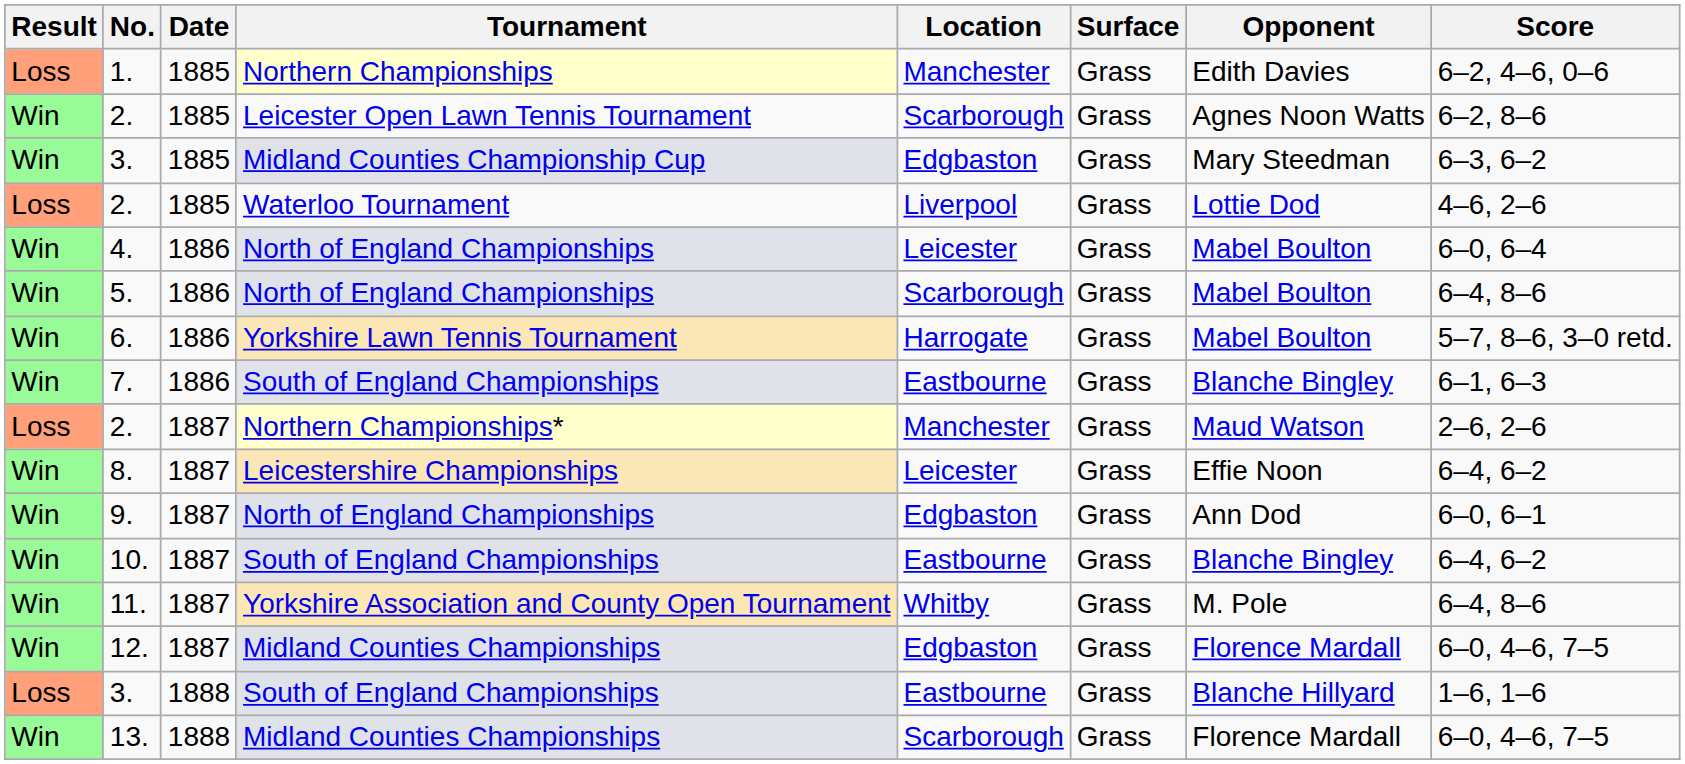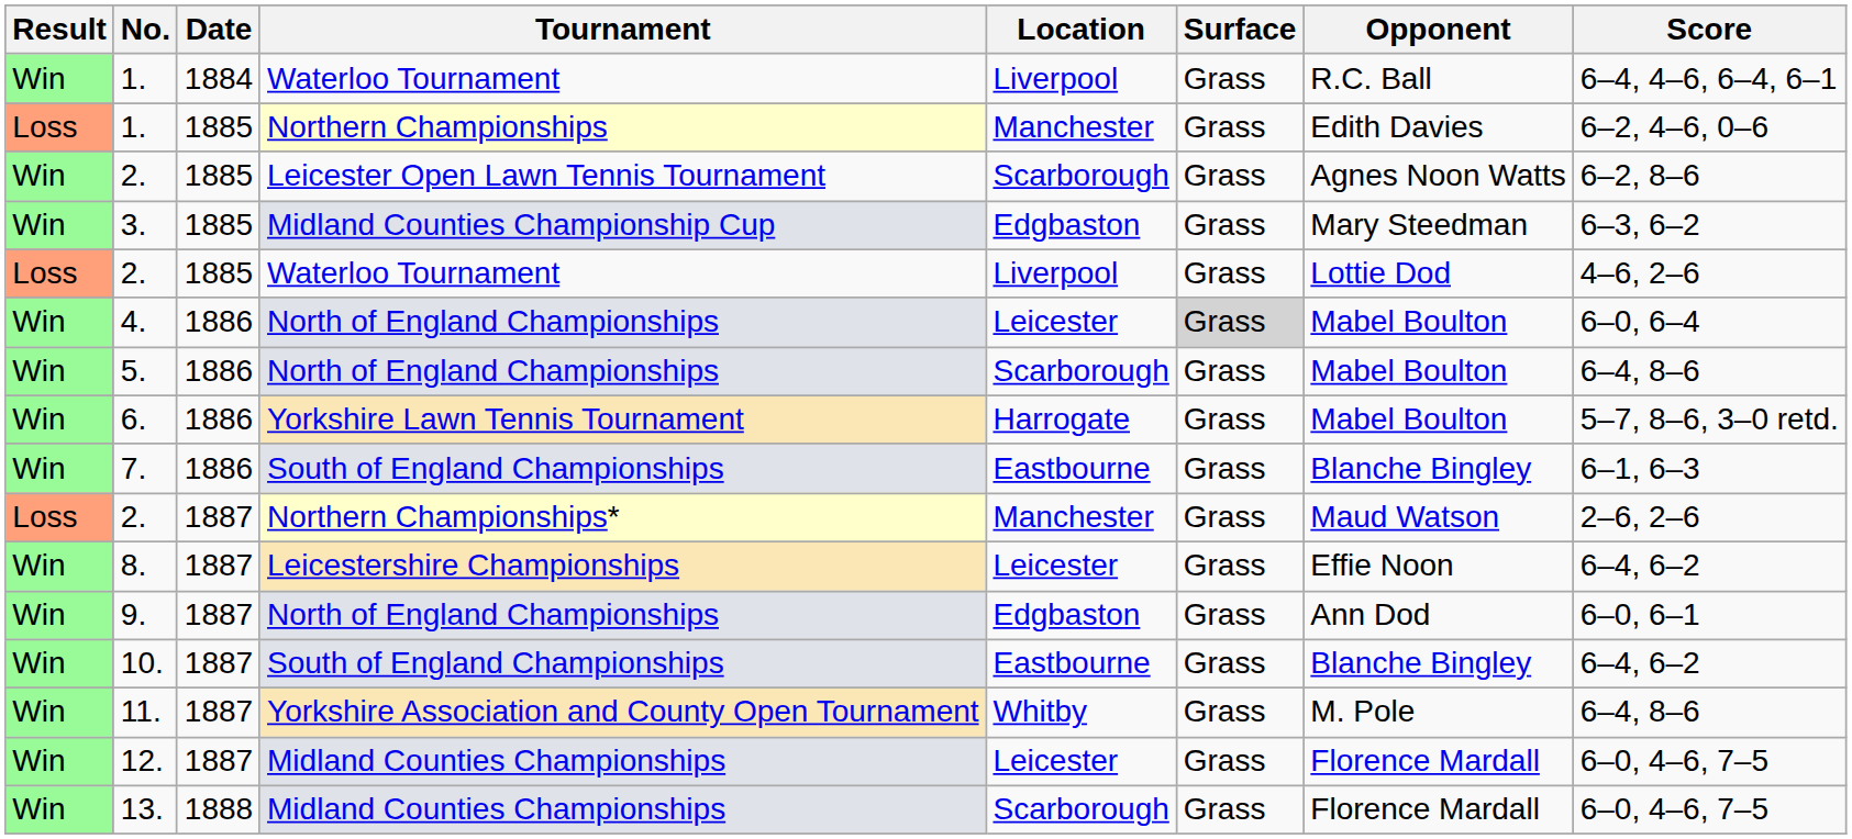 <table class="wikitable" style="font-size:100%">
 <tr>
 <th>Result</th>
 <th>No.</th>
 <th>Date</th>
 <th>Tournament</th>
 <th>Location</th>
 <th>Surface</th>
 <th>Opponent</th>
 <th>Score</th>
+</tr>
+<tr>
+<td style="background:#98fb98;">Win</td>
+<td>1.</td>
+<td>1884</td>
+<td><a href='#'>Waterloo Tournament</a></td>
+<td><a href='#'>Liverpool</a></td>
+<td>Grass</td>
+<td>  R.C. Ball</td>
+<td>6–4, 4–6, 6–4, 6–1</td>
 </tr>
 <tr>
 <td style="background:#ffa07a;">Loss</td>
 <td>1.</td>
 <td>1885</td>
 <td style="background:#ffc;"><a href='#'>Northern Championships</a></td>
 <td><a href='#'>Manchester</a></td>
 <td>Grass</td>
 <td> Edith Davies</td>
 <td>6–2, 4–6, 0–6</td>
 </tr>
 <tr>
 <td style="background:#98fb98;">Win</td>
 <td>2.</td>
 <td>1885</td>
 <td><a href='#'>Leicester Open Lawn Tennis Tournament</a></td>
 <td><a href='#'>Scarborough</a></td>
 <td>Grass</td>
 <td> Agnes Noon Watts</td>
 <td>6–2, 8–6</td>
 </tr>
 <tr>
 <td style="background:#98fb98;">Win</td>
 <td>3.</td>
 <td>1885</td>
 <td style="background:#dfe2e9"><a href='#'>Midland Counties Championship Cup</a></td>
 <td><a href='#'>Edgbaston</a></td>
 <td>Grass</td>
 <td> Mary Steedman</td>
 <td>6–3, 6–2</td>
 </tr>
 <tr>
 <td style="background:#ffa07a;">Loss</td>
 <td>2.</td>
 <td>1885</td>
 <td><a href='#'>Waterloo Tournament</a></td>
 <td><a href='#'>Liverpool</a></td>
 <td>Grass</td>
 <td> <a href='#'>Lottie Dod</a></td>
 <td>4–6, 2–6</td>
 </tr>
 <tr>
 <td style="background:#98fb98;">Win</td>
 <td>4.</td>
 <td>1886</td>
 <td style="background:#dfe2e9"><a href='#'>North of England Championships</a></td>
 <td><a href='#'>Leicester</a></td>
-<td>Grass</td>
+<td style="background: lightgrey;">Grass</td>
 <td> <a href='#'>Mabel Boulton</a></td>
 <td>6–0, 6–4</td>
 </tr>
 <tr>
 <td style="background:#98fb98;">Win</td>
 <td>5.</td>
 <td>1886</td>
 <td style="background:#dfe2e9"><a href='#'>North of England Championships</a></td>
 <td><a href='#'>Scarborough</a></td>
 <td>Grass</td>
 <td> <a href='#'>Mabel Boulton</a></td>
 <td>6–4, 8–6</td>
 </tr>
 <tr>
 <td style="background:#98fb98;">Win</td>
 <td>6.</td>
 <td>1886</td>
 <td style="background:#fae7b5"><a href='#'>Yorkshire Lawn Tennis Tournament</a></td>
 <td><a href='#'>Harrogate</a></td>
 <td>Grass</td>
 <td> <a href='#'>Mabel Boulton</a></td>
 <td>5–7, 8–6, 3–0 retd.</td>
 </tr>
 <tr>
 <td style="background:#98fb98;">Win</td>
 <td>7.</td>
 <td>1886</td>
 <td style="background:#dfe2e9"><a href='#'>South of England Championships</a></td>
 <td><a href='#'>Eastbourne</a></td>
 <td>Grass</td>
 <td> <a href='#'>Blanche Bingley</a></td>
 <td>6–1, 6–3</td>
 </tr>
 <tr>
 <td style="background:#ffa07a;">Loss</td>
 <td>2.</td>
 <td>1887</td>
 <td style="background:#ffc;"><a href='#'>Northern Championships</a>*</td>
 <td><a href='#'>Manchester</a></td>
 <td>Grass</td>
 <td> <a href='#'>Maud Watson</a></td>
 <td>2–6, 2–6</td>
 </tr>
 <tr>
 <td style="background:#98fb98;">Win</td>
 <td>8.</td>
 <td>1887</td>
 <td style="background:#fae7b5"><a href='#'>Leicestershire Championships</a></td>
 <td><a href='#'>Leicester</a></td>
 <td>Grass</td>
 <td> Effie Noon</td>
 <td>6–4, 6–2</td>
 </tr>
 <tr>
 <td style="background:#98fb98;">Win</td>
 <td>9.</td>
 <td>1887</td>
 <td style="background:#dfe2e9"><a href='#'>North of England Championships</a></td>
 <td><a href='#'>Edgbaston</a></td>
 <td>Grass</td>
 <td> Ann Dod</td>
 <td>6–0, 6–1</td>
 </tr>
 <tr>
 <td style="background:#98fb98;">Win</td>
 <td>10.</td>
 <td>1887</td>
 <td style="background:#dfe2e9"><a href='#'>South of England Championships</a></td>
 <td><a href='#'>Eastbourne</a></td>
 <td>Grass</td>
 <td> <a href='#'>Blanche Bingley</a></td>
 <td>6–4, 6–2</td>
 </tr>
 <tr>
 <td style="background:#98fb98;">Win</td>
 <td>11.</td>
 <td>1887</td>
 <td style="background:#fae7b5"><a href='#'>Yorkshire Association and County Open Tournament</a></td>
 <td><a href='#'>Whitby</a></td>
 <td>Grass</td>
 <td> M. Pole</td>
 <td>6–4, 8–6</td>
 </tr>
 <tr>
 <td style="background:#98fb98;">Win</td>
 <td>12.</td>
 <td>1887</td>
 <td style="background:#dfe2e9"><a href='#'>Midland Counties Championships</a></td>
-<td><a href='#'>Edgbaston</a></td>
+<td><a href='#'>Leicester</a></td>
 <td>Grass</td>
 <td> <a href='#'>Florence Mardall</a></td>
 <td>6–0, 4–6, 7–5</td>
-</tr>
-<tr>
-<td style="background:#ffa07a;">Loss</td>
-<td>3.</td>
-<td>1888</td>
-<td style="background:#dfe2e9"><a href='#'>South of England Championships</a></td>
-<td><a href='#'>Eastbourne</a></td>
-<td>Grass</td>
-<td> <a href='#'>Blanche Hillyard</a></td>
-<td>1–6, 1–6</td>
 </tr>
 <tr>
 <td style="background:#98fb98;">Win</td>
 <td>13.</td>
 <td>1888</td>
 <td style="background:#dfe2e9"><a href='#'>Midland Counties Championships</a></td>
 <td><a href='#'>Scarborough</a></td>
 <td>Grass</td>
 <td> Florence Mardall</td>
 <td>6–0, 4–6, 7–5</td>
 </tr>
 </table>
